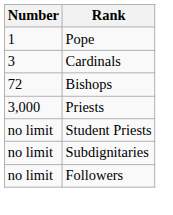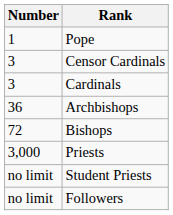 <table class="wikitable">
 <tr>
 <th>Number</th>
 <th>Rank</th>
 </tr>
 <tr>
 <td>1</td>
 <td>Pope</td>
 </tr>
 <tr>
 <td>3</td>
+<td>Censor Cardinals</td>
+</tr>
+<tr>
+<td>3</td>
 <td>Cardinals</td>
+</tr>
+<tr>
+<td>36</td>
+<td>Archbishops</td>
 </tr>
 <tr>
 <td>72</td>
 <td>Bishops</td>
 </tr>
 <tr>
 <td>3,000</td>
 <td>Priests</td>
 </tr>
 <tr>
 <td>no limit</td>
 <td>Student Priests</td>
 </tr>
 <tr>
 <td>no limit</td>
-<td>Subdignitaries</td>
-</tr>
-<tr>
-<td>no limit</td>
 <td>Followers</td>
 </tr>
 </table>
